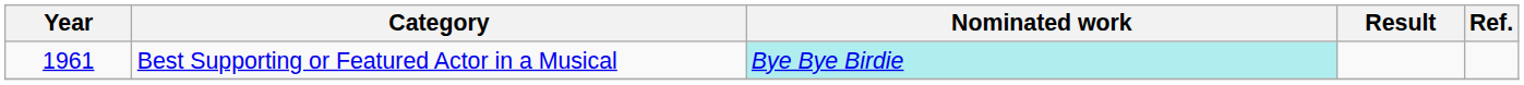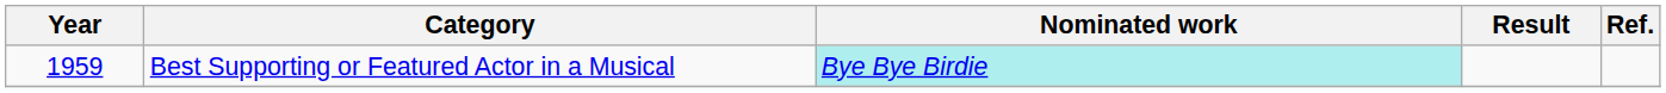 <table class=wikitable>
 <tr>
 <th scope="col" style="width:5em;">Year</th>
 <th scope="col" style="width:26em;">Category</th>
 <th scope="col" style="width:25em;">Nominated work</th>
 <th scope="col" style="width:5em;">Result</th>
 <th>Ref.</th>
 </tr>
 <tr>
-<td style="text-align:center;"><a href='#'>1961</a></td>
+<td style="text-align:center;"><a href='#'>1959</a></td>
 <td><a href='#'>Best Supporting or Featured Actor in a Musical</a></td>
 <td style="background: paleturquoise;"><em><a href='#'>Bye Bye Birdie</a></em></td>
 <td></td>
 <td></td>
 </tr>
 <tr>
 </tr>
 </table>
